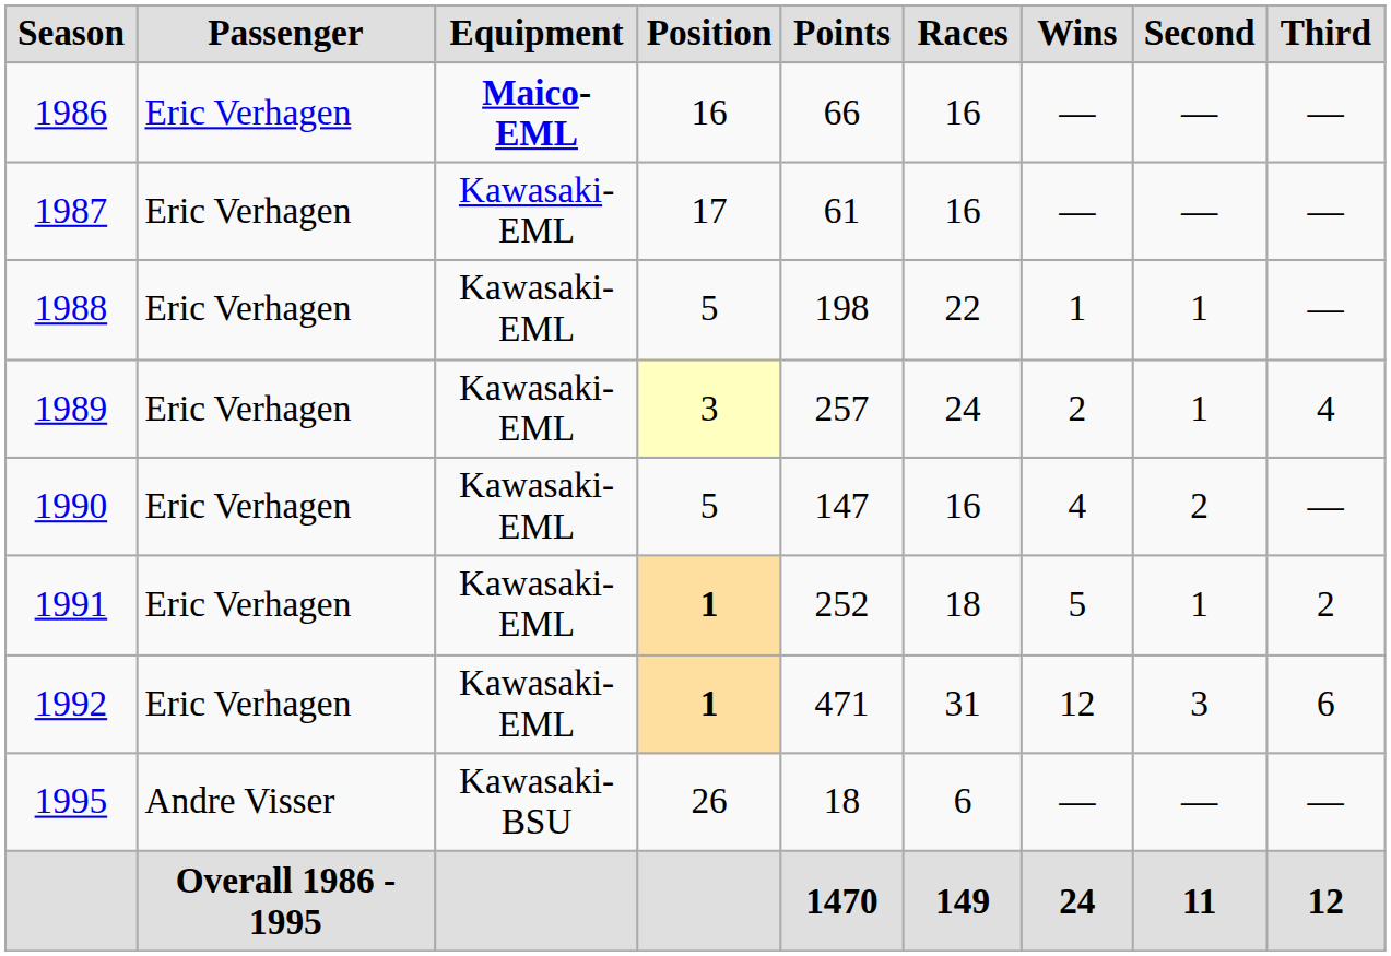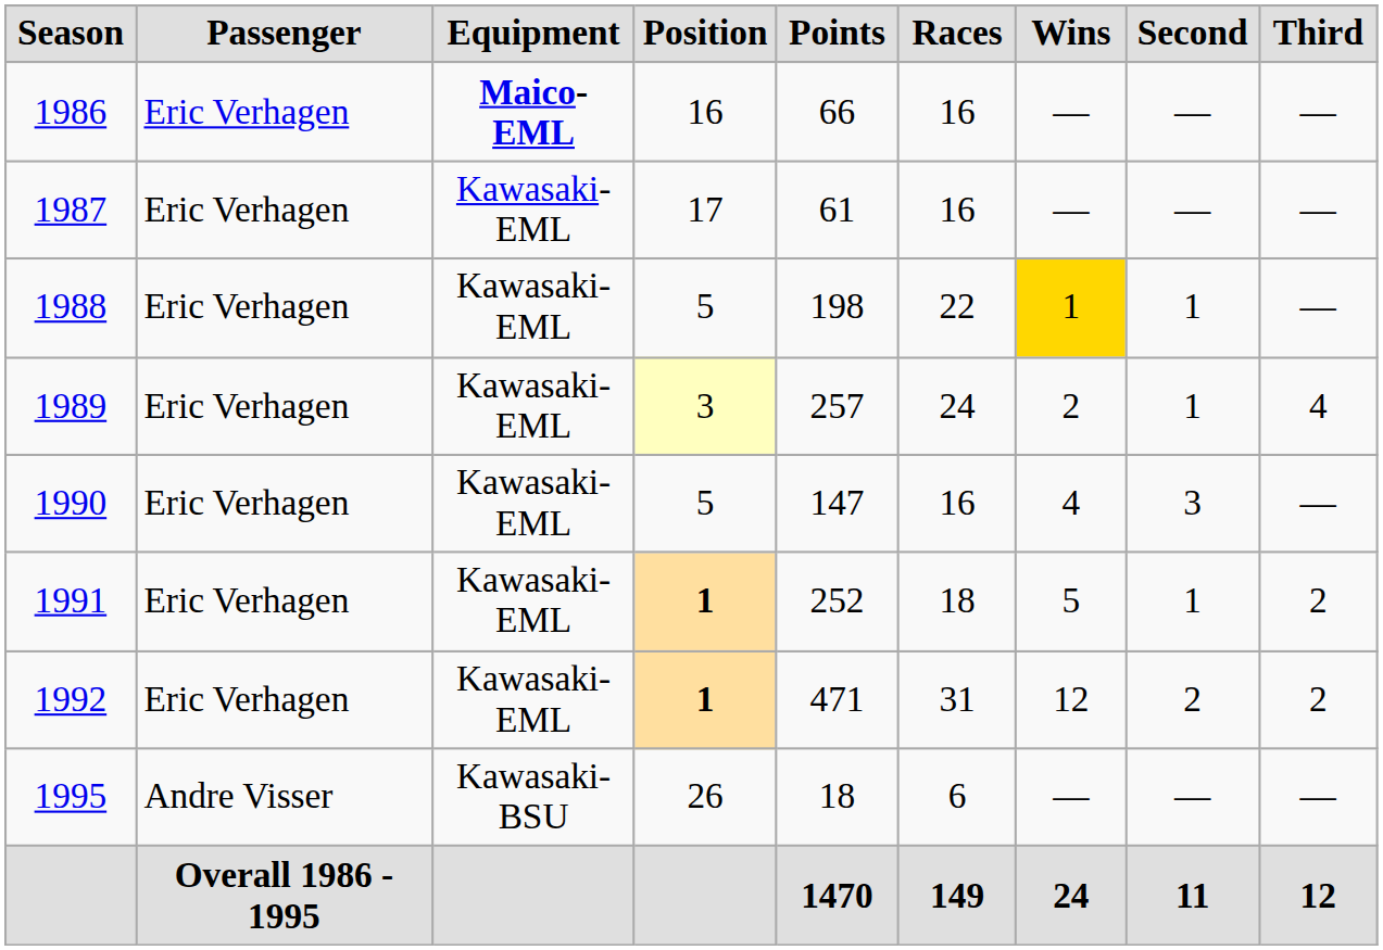 <table class="wikitable">
 <tr align="center" style="background:#dfdfdf;">
 <td width="60"><strong>Season</strong></td>
 <td width="300"><strong>Passenger</strong></td>
 <td width="100"><strong>Equipment</strong></td>
 <td width="30"><strong>Position</strong></td>
 <td width="60"><strong>Points</strong></td>
 <td width="60"><strong>Races</strong></td>
 <td width="60"><strong>Wins</strong></td>
 <td width="60"><strong>Second</strong></td>
 <td width="60"><strong>Third</strong></td>
 </tr>
 <tr align="center">
 <td><a href='#'>1986</a></td>
 <td align="left"> <a href='#'>Eric Verhagen</a></td>
 <td><strong><a href='#'>Maico</a>-<a href='#'>EML</a></strong></td>
 <td>16</td>
 <td>66</td>
 <td>16</td>
 <td>—</td>
 <td>—</td>
 <td>—</td>
 </tr>
 <tr align="center">
 <td><a href='#'>1987</a></td>
 <td align="left"> Eric Verhagen</td>
 <td><a href='#'>Kawasaki</a>-EML</td>
 <td>17</td>
 <td>61</td>
 <td>16</td>
 <td>—</td>
 <td>—</td>
 <td>—</td>
 </tr>
 <tr align="center">
 <td><a href='#'>1988</a></td>
 <td align="left"> Eric Verhagen</td>
 <td>Kawasaki-EML</td>
 <td>5</td>
 <td>198</td>
 <td>22</td>
-<td>1</td>
+<td style="background: gold;">1</td>
 <td>1</td>
 <td>—</td>
 </tr>
 <tr align="center">
 <td><a href='#'>1989</a></td>
 <td align="left"> Eric Verhagen</td>
 <td>Kawasaki-EML</td>
 <td style="background:#ffffbf;">3</td>
 <td>257</td>
 <td>24</td>
 <td>2</td>
 <td>1</td>
 <td>4</td>
 </tr>
 <tr align="center">
 <td><a href='#'>1990</a></td>
 <td align="left"> Eric Verhagen</td>
 <td>Kawasaki-EML</td>
 <td>5</td>
 <td>147</td>
 <td>16</td>
 <td>4</td>
-<td>2</td>
+<td>3</td>
 <td>—</td>
 </tr>
 <tr align="center">
 <td><a href='#'>1991</a></td>
 <td align="left"> Eric Verhagen</td>
 <td>Kawasaki-EML</td>
 <td style="background:#ffdf9f;"><strong>1</strong></td>
 <td>252</td>
 <td>18</td>
 <td>5</td>
 <td>1</td>
 <td>2</td>
 </tr>
 <tr align="center">
 <td><a href='#'>1992</a></td>
 <td align="left"> Eric Verhagen</td>
 <td>Kawasaki-EML</td>
 <td style="background:#ffdf9f;"><strong>1</strong></td>
 <td>471</td>
 <td>31</td>
 <td>12</td>
-<td>3</td>
-<td>6</td>
+<td>2</td>
+<td>2</td>
 </tr>
 <tr align="center">
 <td><a href='#'>1995</a></td>
 <td align="left"> Andre Visser</td>
 <td>Kawasaki-BSU</td>
 <td>26</td>
 <td>18</td>
 <td>6</td>
 <td>—</td>
 <td>—</td>
 <td>—</td>
 </tr>
 <tr align="center" style="background:#dfdfdf;">
 <td></td>
 <td align="center"><strong>Overall 1986 - 1995</strong></td>
 <td></td>
 <td></td>
 <td><strong>1470</strong></td>
 <td><strong>149</strong></td>
 <td><strong>24</strong></td>
 <td><strong>11</strong></td>
 <td><strong>12</strong></td>
 </tr>
 </table>
